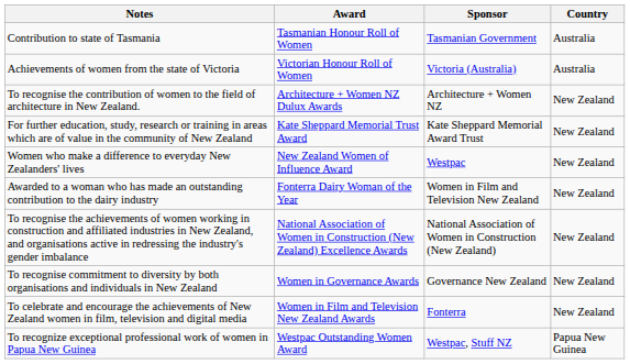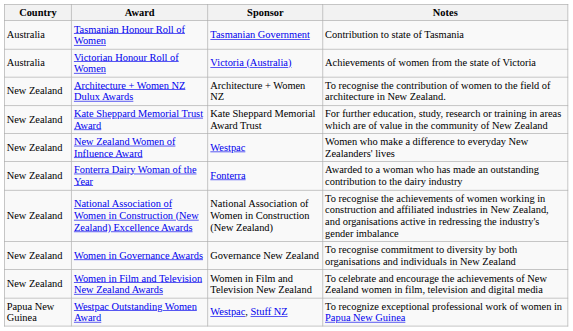 <table Class="wikitable sortable">
 <tr>
-<th>Notes</th>
+<th style="width:6em;">Country</th>
 <th>Award</th>
 <th>Sponsor</th>
-<th style="width:6em;">Country</th>
+<th>Notes</th>
 </tr>
 <tr>
-<td>Contribution to state of Tasmania</td>
+<td>Australia</td>
 <td><a href='#'>Tasmanian Honour Roll of Women</a></td>
 <td><a href='#'>Tasmanian Government</a></td>
-<td>Australia</td>
+<td>Contribution to state of Tasmania</td>
 </tr>
 <tr>
-<td>Achievements of women from the state of Victoria</td>
+<td>Australia</td>
 <td><a href='#'>Victorian Honour Roll of Women</a></td>
 <td><a href='#'>Victoria (Australia)</a></td>
-<td>Australia</td>
+<td>Achievements of women from the state of Victoria</td>
 </tr>
 <tr>
-<td>To recognise the contribution of women to the field of architecture in New Zealand.</td>
+<td>New Zealand</td>
 <td><a href='#'>Architecture + Women NZ Dulux Awards</a></td>
 <td>Architecture + Women NZ</td>
-<td>New Zealand</td>
+<td>To recognise the contribution of women to the field of architecture in New Zealand.</td>
 </tr>
 <tr>
-<td>For further education, study, research or training in areas which are of value in the community of New Zealand</td>
+<td>New Zealand</td>
 <td><a href='#'>Kate Sheppard Memorial Trust Award</a></td>
 <td>Kate Sheppard Memorial Award Trust</td>
-<td>New Zealand</td>
+<td>For further education, study, research or training in areas which are of value in the community of New Zealand</td>
 </tr>
 <tr>
-<td>Women who make a difference to everyday New Zealanders' lives</td>
+<td>New Zealand</td>
 <td><a href='#'>New Zealand Women of Influence Award</a></td>
 <td><a href='#'>Westpac</a></td>
-<td>New Zealand</td>
+<td>Women who make a difference to everyday New Zealanders' lives</td>
 </tr>
 <tr>
+<td>New Zealand</td>
+<td><a href='#'>Fonterra Dairy Woman of the Year</a></td>
+<td><a href='#'>Fonterra</a></td>
 <td>Awarded to a woman who has made an outstanding contribution to the dairy industry</td>
-<td><a href='#'>Fonterra Dairy Woman of the Year</a></td>
-<td>Women in Film and Television New Zealand</td>
-<td>New Zealand</td>
 </tr>
 <tr>
-<td>To recognise the achievements of women working in construction and affiliated industries in New Zealand, and organisations active in redressing the industry's gender imbalance</td>
+<td>New Zealand</td>
 <td><a href='#'>National Association of Women in Construction (New Zealand) Excellence Awards</a></td>
 <td>National Association of Women in Construction (New Zealand)</td>
-<td>New Zealand</td>
+<td>To recognise the achievements of women working in construction and affiliated industries in New Zealand, and organisations active in redressing the industry's gender imbalance</td>
 </tr>
 <tr>
-<td>To recognise commitment to diversity by both organisations and individuals in New Zealand</td>
+<td>New Zealand</td>
 <td><a href='#'>Women in Governance Awards</a></td>
 <td>Governance New Zealand</td>
-<td>New Zealand</td>
+<td>To recognise commitment to diversity by both organisations and individuals in New Zealand</td>
 </tr>
 <tr>
+<td>New Zealand</td>
+<td><a href='#'>Women in Film and Television New Zealand Awards</a></td>
+<td>Women in Film and Television New Zealand</td>
 <td>To celebrate and encourage the achievements of New Zealand women in film, television and digital media</td>
-<td><a href='#'>Women in Film and Television New Zealand Awards</a></td>
-<td><a href='#'>Fonterra</a></td>
-<td>New Zealand</td>
 </tr>
 <tr>
-<td>To recognize exceptional professional work of women in <a href='#'>Papua New Guinea</a></td>
+<td>Papua New Guinea</td>
 <td><a href='#'>Westpac Outstanding Women Award</a></td>
 <td><a href='#'>Westpac</a>, <a href='#'>Stuff NZ</a></td>
-<td>Papua New Guinea</td>
+<td>To recognize exceptional professional work of women in <a href='#'>Papua New Guinea</a></td>
 </tr>
 </table>
